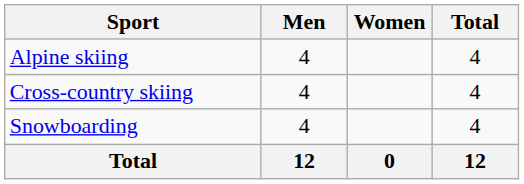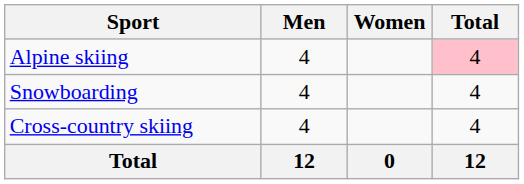 <table class="wikitable sortable" style="text-align:center;">
 <tr>
 <th width=180>Sport</th>
 <th width=55>Men</th>
 <th width=55>Women</th>
 <th width=55>Total</th>
 </tr>
 <tr>
 <td align=left><a href='#'>Alpine skiing</a></td>
 <td>4</td>
 <td></td>
-<td>4</td>
+<td style="background: pink;">4</td>
 </tr>
 <tr>
-<td align=left><a href='#'>Cross-country skiing</a></td>
+<td align=left><a href='#'>Snowboarding</a></td>
 <td>4</td>
 <td></td>
 <td>4</td>
 </tr>
 <tr>
-<td align=left><a href='#'>Snowboarding</a></td>
+<td align=left><a href='#'>Cross-country skiing</a></td>
 <td>4</td>
 <td></td>
 <td>4</td>
 </tr>
 <tr class="sortbottom">
 <th>Total</th>
 <th>12</th>
 <th>0</th>
 <th>12</th>
 </tr>
 </table>
